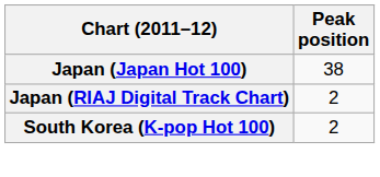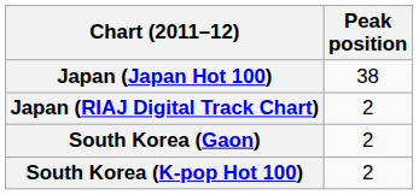 <table class="wikitable plainrowheaders sortable">
 <tr>
 <th scope="col">Chart (2011–12)</th>
 <th scope="col">Peak<br>position</th>
 </tr>
 <tr>
 <th scope="row">Japan (<a href='#'>Japan Hot 100</a>)</th>
 <td style="text-align:center;">38</td>
 </tr>
 <tr>
 <th scope="row">Japan (<a href='#'>RIAJ Digital Track Chart</a>)</th>
 <td style="text-align:center;">2</td>
 </tr>
 <tr>
+<th scope="row">South Korea (<a href='#'>Gaon</a>)</th>
+<td style="text-align:center;">2</td>
+</tr>
+<tr>
 <th scope="row">South Korea (<a href='#'>K-pop Hot 100</a>)</th>
 <td style="text-align:center;">2</td>
 </tr>
 </table>
